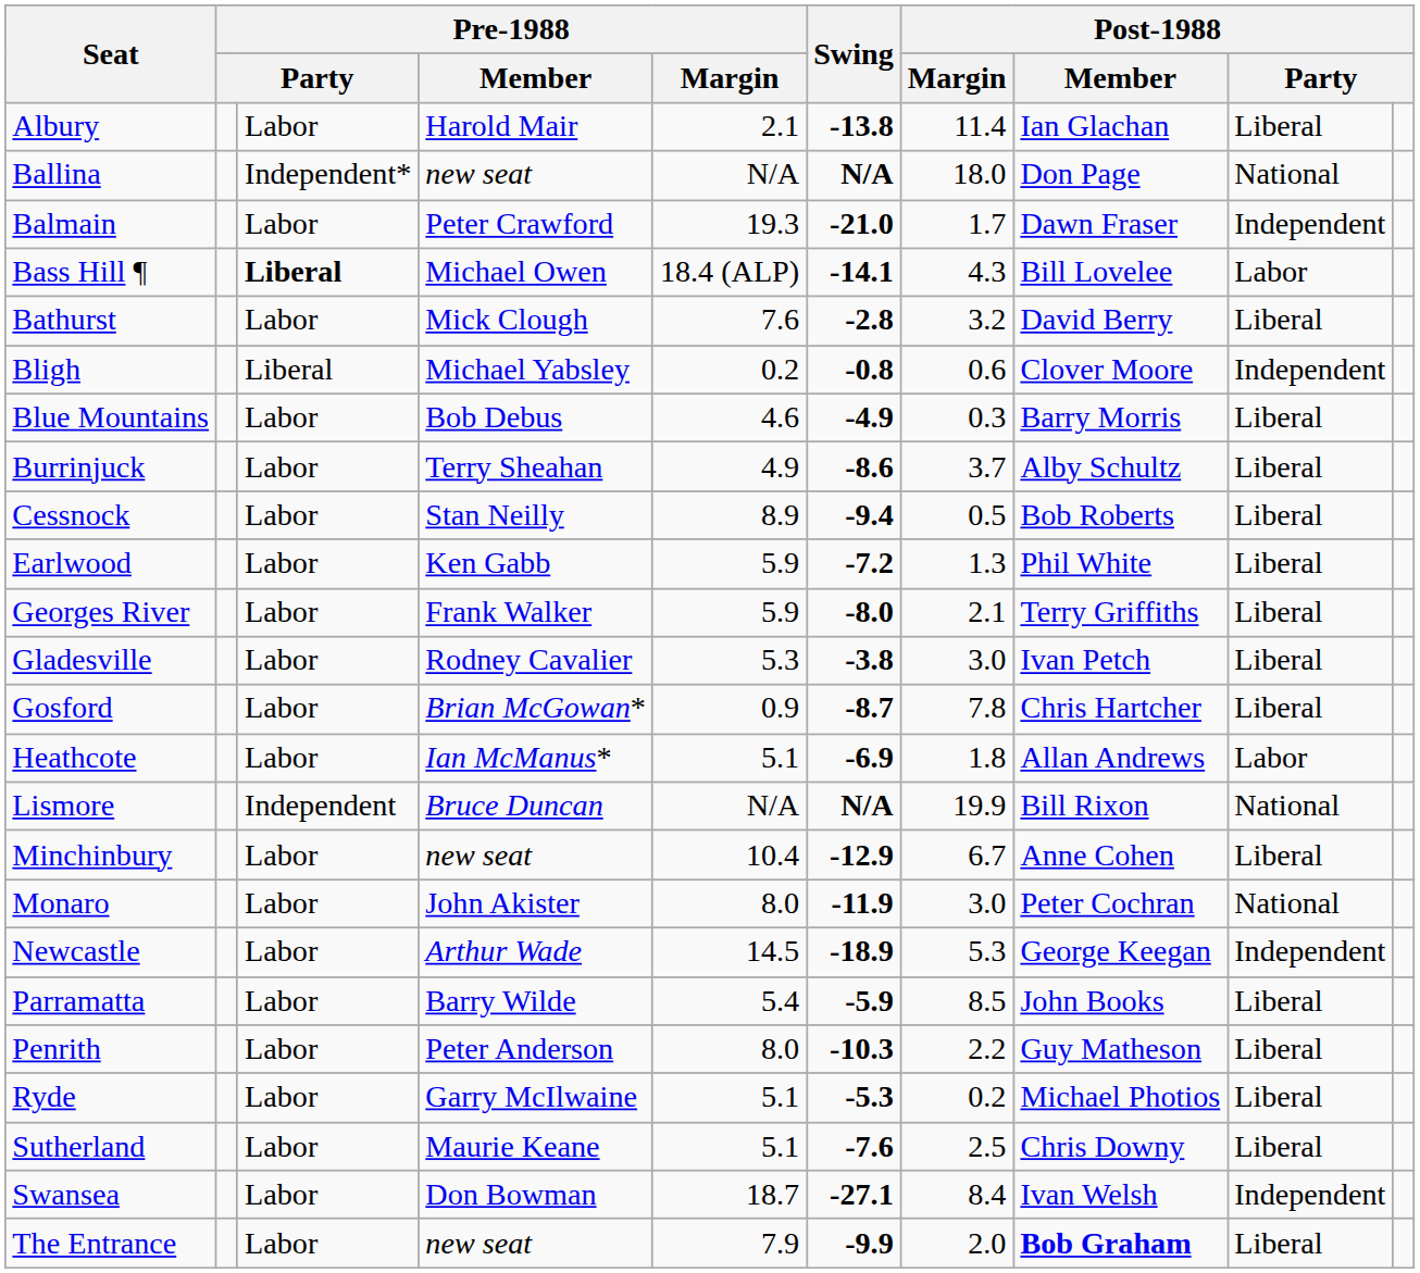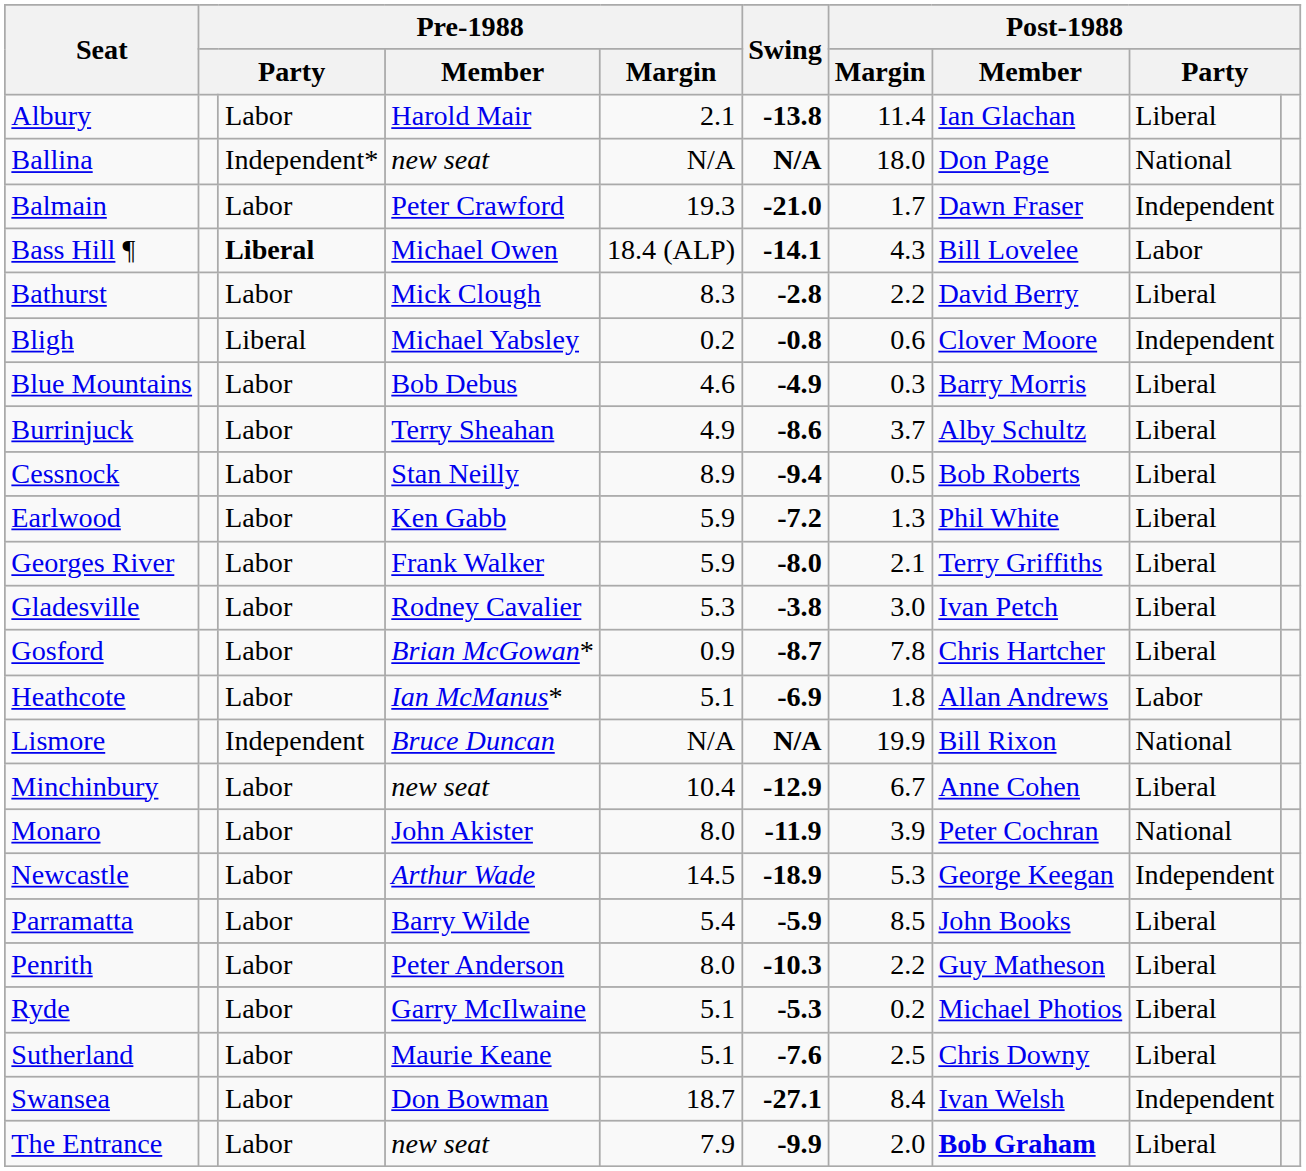 <table class="wikitable">
 <tr>
 <th rowspan="2">Seat</th>
 <th colspan="4">Pre-1988</th>
 <th rowspan="2">Swing</th>
 <th colspan="4">Post-1988</th>
 </tr>
 <tr>
 <th colspan="2">Party</th>
 <th>Member</th>
 <th>Margin</th>
 <th>Margin</th>
 <th>Member</th>
 <th colspan="2">Party</th>
 </tr>
 <tr>
 <td><a href='#'>Albury</a></td>
 <td> </td>
 <td>Labor</td>
 <td><a href='#'>Harold Mair</a></td>
 <td style="text-align:right;">2.1</td>
 <td style="text-align:right;"><strong>-13.8</strong></td>
 <td style="text-align:right;">11.4</td>
 <td><a href='#'>Ian Glachan</a></td>
 <td>Liberal</td>
 <td> </td>
 </tr>
 <tr>
 <td><a href='#'>Ballina</a></td>
 <td> </td>
 <td>Independent*</td>
 <td><em>new seat</em></td>
 <td style="text-align:right;">N/A</td>
 <td style="text-align:right;"><strong>N/A</strong></td>
 <td style="text-align:right;">18.0</td>
 <td><a href='#'>Don Page</a></td>
 <td>National</td>
 <td> </td>
 </tr>
 <tr>
 <td><a href='#'>Balmain</a></td>
 <td> </td>
 <td>Labor</td>
 <td><a href='#'>Peter Crawford</a></td>
 <td style="text-align:right;">19.3</td>
 <td style="text-align:right;"><strong>-21.0</strong></td>
 <td style="text-align:right;">1.7</td>
 <td><a href='#'>Dawn Fraser</a></td>
 <td>Independent</td>
 <td> </td>
 </tr>
 <tr>
 <td><a href='#'>Bass Hill</a> ¶</td>
 <td> </td>
 <td><strong>Liberal</strong></td>
 <td><a href='#'>Michael Owen</a></td>
 <td style="text-align:right;">18.4 (ALP)</td>
 <td style="text-align:right;"><strong>-14.1</strong></td>
 <td style="text-align:right;">4.3</td>
 <td><a href='#'>Bill Lovelee</a></td>
 <td>Labor</td>
 <td> </td>
 </tr>
 <tr>
 <td><a href='#'>Bathurst</a></td>
 <td> </td>
 <td>Labor</td>
 <td><a href='#'>Mick Clough</a></td>
-<td style="text-align:right;">7.6</td>
+<td style="text-align:right;">8.3</td>
 <td style="text-align:right;"><strong>-2.8</strong></td>
-<td style="text-align:right;">3.2</td>
+<td style="text-align:right;">2.2</td>
 <td><a href='#'>David Berry</a></td>
 <td>Liberal</td>
 <td> </td>
 </tr>
 <tr>
 <td><a href='#'>Bligh</a></td>
 <td> </td>
 <td>Liberal</td>
 <td><a href='#'>Michael Yabsley</a></td>
 <td style="text-align:right;">0.2</td>
 <td style="text-align:right;"><strong>-0.8</strong></td>
 <td style="text-align:right;">0.6</td>
 <td><a href='#'>Clover Moore</a></td>
 <td>Independent</td>
 <td> </td>
 </tr>
 <tr>
 <td><a href='#'>Blue Mountains</a></td>
 <td> </td>
 <td>Labor</td>
 <td><a href='#'>Bob Debus</a></td>
 <td style="text-align:right;">4.6</td>
 <td style="text-align:right;"><strong>-4.9</strong></td>
 <td style="text-align:right;">0.3</td>
 <td><a href='#'>Barry Morris</a></td>
 <td>Liberal</td>
 <td> </td>
 </tr>
 <tr>
 <td><a href='#'>Burrinjuck</a></td>
 <td> </td>
 <td>Labor</td>
 <td><a href='#'>Terry Sheahan</a></td>
 <td style="text-align:right;">4.9</td>
 <td style="text-align:right;"><strong>-8.6</strong></td>
 <td style="text-align:right;">3.7</td>
 <td><a href='#'>Alby Schultz</a></td>
 <td>Liberal</td>
 <td> </td>
 </tr>
 <tr>
 <td><a href='#'>Cessnock</a></td>
 <td> </td>
 <td>Labor</td>
 <td><a href='#'>Stan Neilly</a></td>
 <td style="text-align:right;">8.9</td>
 <td style="text-align:right;"><strong>-9.4</strong></td>
 <td style="text-align:right;">0.5</td>
 <td><a href='#'>Bob Roberts</a></td>
 <td>Liberal</td>
 <td> </td>
 </tr>
 <tr>
 <td><a href='#'>Earlwood</a></td>
 <td> </td>
 <td>Labor</td>
 <td><a href='#'>Ken Gabb</a></td>
 <td style="text-align:right;">5.9</td>
 <td style="text-align:right;"><strong>-7.2</strong></td>
 <td style="text-align:right;">1.3</td>
 <td><a href='#'>Phil White</a></td>
 <td>Liberal</td>
 <td> </td>
 </tr>
 <tr>
 <td><a href='#'>Georges River</a></td>
 <td> </td>
 <td>Labor</td>
 <td><a href='#'>Frank Walker</a></td>
 <td style="text-align:right;">5.9</td>
 <td style="text-align:right;"><strong>-8.0</strong></td>
 <td style="text-align:right;">2.1</td>
 <td><a href='#'>Terry Griffiths</a></td>
 <td>Liberal</td>
 <td> </td>
 </tr>
 <tr>
 <td><a href='#'>Gladesville</a></td>
 <td> </td>
 <td>Labor</td>
 <td><a href='#'>Rodney Cavalier</a></td>
 <td style="text-align:right;">5.3</td>
 <td style="text-align:right;"><strong>-3.8</strong></td>
 <td style="text-align:right;">3.0</td>
 <td><a href='#'>Ivan Petch</a></td>
 <td>Liberal</td>
 <td> </td>
 </tr>
 <tr>
 <td><a href='#'>Gosford</a></td>
 <td> </td>
 <td>Labor</td>
 <td><em><a href='#'>Brian McGowan</a></em>*</td>
 <td style="text-align:right;">0.9</td>
 <td style="text-align:right;"><strong>-8.7</strong></td>
 <td style="text-align:right;">7.8</td>
 <td><a href='#'>Chris Hartcher</a></td>
 <td>Liberal</td>
 <td> </td>
 </tr>
 <tr>
 <td><a href='#'>Heathcote</a></td>
 <td> </td>
 <td>Labor</td>
 <td><em><a href='#'>Ian McManus</a></em>*</td>
 <td style="text-align:right;">5.1</td>
 <td style="text-align:right;"><strong>-6.9</strong></td>
 <td style="text-align:right;">1.8</td>
 <td><a href='#'>Allan Andrews</a></td>
 <td>Labor</td>
 <td> </td>
 </tr>
 <tr>
 <td><a href='#'>Lismore</a></td>
 <td> </td>
 <td>Independent</td>
 <td><em><a href='#'>Bruce Duncan</a></em></td>
 <td style="text-align:right;">N/A</td>
 <td style="text-align:right;"><strong>N/A</strong></td>
 <td style="text-align:right;">19.9</td>
 <td><a href='#'>Bill Rixon</a></td>
 <td>National</td>
 <td> </td>
 </tr>
 <tr>
 <td><a href='#'>Minchinbury</a></td>
 <td> </td>
 <td>Labor</td>
 <td><em>new seat</em></td>
 <td style="text-align:right;">10.4</td>
 <td style="text-align:right;"><strong>-12.9</strong></td>
 <td style="text-align:right;">6.7</td>
 <td><a href='#'>Anne Cohen</a></td>
 <td>Liberal</td>
 <td> </td>
 </tr>
 <tr>
 <td><a href='#'>Monaro</a></td>
 <td> </td>
 <td>Labor</td>
 <td><a href='#'>John Akister</a></td>
 <td style="text-align:right;">8.0</td>
 <td style="text-align:right;"><strong>-11.9</strong></td>
-<td style="text-align:right;">3.0</td>
+<td style="text-align:right;">3.9</td>
 <td><a href='#'>Peter Cochran</a></td>
 <td>National</td>
 <td> </td>
 </tr>
 <tr>
 <td><a href='#'>Newcastle</a></td>
 <td> </td>
 <td>Labor</td>
 <td><em><a href='#'>Arthur Wade</a></em></td>
 <td style="text-align:right;">14.5</td>
 <td style="text-align:right;"><strong>-18.9</strong></td>
 <td style="text-align:right;">5.3</td>
 <td><a href='#'>George Keegan</a></td>
 <td>Independent</td>
 <td> </td>
 </tr>
 <tr>
 <td><a href='#'>Parramatta</a></td>
 <td> </td>
 <td>Labor</td>
 <td><a href='#'>Barry Wilde</a></td>
 <td style="text-align:right;">5.4</td>
 <td style="text-align:right;"><strong>-5.9</strong></td>
 <td style="text-align:right;">8.5</td>
 <td><a href='#'>John Books</a></td>
 <td>Liberal</td>
 <td> </td>
 </tr>
 <tr>
 <td><a href='#'>Penrith</a></td>
 <td> </td>
 <td>Labor</td>
 <td><a href='#'>Peter Anderson</a></td>
 <td style="text-align:right;">8.0</td>
 <td style="text-align:right;"><strong>-10.3</strong></td>
 <td style="text-align:right;">2.2</td>
 <td><a href='#'>Guy Matheson</a></td>
 <td>Liberal</td>
 <td> </td>
 </tr>
 <tr>
 <td><a href='#'>Ryde</a></td>
 <td> </td>
 <td>Labor</td>
 <td><a href='#'>Garry McIlwaine</a></td>
 <td style="text-align:right;">5.1</td>
 <td style="text-align:right;"><strong>-5.3</strong></td>
 <td style="text-align:right;">0.2</td>
 <td><a href='#'>Michael Photios</a></td>
 <td>Liberal</td>
 <td> </td>
 </tr>
 <tr>
 <td><a href='#'>Sutherland</a></td>
 <td> </td>
 <td>Labor</td>
 <td><a href='#'>Maurie Keane</a></td>
 <td style="text-align:right;">5.1</td>
 <td style="text-align:right;"><strong>-7.6</strong></td>
 <td style="text-align:right;">2.5</td>
 <td><a href='#'>Chris Downy</a></td>
 <td>Liberal</td>
 <td> </td>
 </tr>
 <tr>
 <td><a href='#'>Swansea</a></td>
 <td> </td>
 <td>Labor</td>
 <td><a href='#'>Don Bowman</a></td>
 <td style="text-align:right;">18.7</td>
 <td style="text-align:right;"><strong>-27.1</strong></td>
 <td style="text-align:right;">8.4</td>
 <td><a href='#'>Ivan Welsh</a></td>
 <td>Independent</td>
 <td> </td>
 </tr>
 <tr>
 <td><a href='#'>The Entrance</a></td>
 <td> </td>
 <td>Labor</td>
 <td><em>new seat</em></td>
 <td style="text-align:right;">7.9</td>
 <td style="text-align:right;"><strong>-9.9</strong></td>
 <td style="text-align:right;">2.0</td>
 <td><strong><a href='#'>Bob Graham</a></strong></td>
 <td>Liberal</td>
 <td> </td>
 </tr>
 <tr>
 </tr>
 </table>
